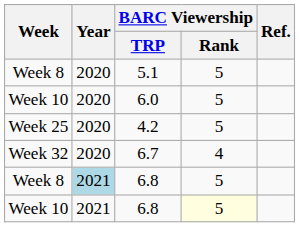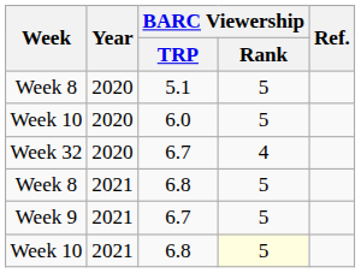 <table class="wikitable" style="text-align:center">
 <tr>
 <th rowspan="2">Week</th>
 <th rowspan="2">Year</th>
 <th colspan="2"><a href='#'>BARC</a> Viewership</th>
 <th rowspan="2">Ref.</th>
 </tr>
 <tr>
 <th><a href='#'>TRP</a></th>
 <th>Rank</th>
 </tr>
 <tr>
 <td>Week 8</td>
 <td>2020</td>
 <td>5.1</td>
 <td>5</td>
 <td></td>
 </tr>
 <tr>
 <td>Week 10</td>
 <td>2020</td>
 <td>6.0</td>
 <td>5</td>
 <td></td>
 </tr>
 <tr>
-<td>Week 25</td>
-<td>2020</td>
-<td>4.2</td>
-<td>5</td>
-<td></td>
-</tr>
-<tr>
 <td>Week 32</td>
 <td>2020</td>
 <td>6.7</td>
 <td>4</td>
 <td></td>
 </tr>
 <tr>
 <td>Week 8</td>
-<td style="background: lightblue;">2021</td>
+<td>2021</td>
 <td>6.8</td>
+<td>5</td>
+<td></td>
+</tr>
+<tr>
+<td>Week 9</td>
+<td>2021</td>
+<td>6.7</td>
 <td>5</td>
 <td></td>
 </tr>
 <tr>
 <td>Week 10</td>
 <td>2021</td>
 <td>6.8</td>
 <td style="background: lightyellow;">5</td>
 <td></td>
 </tr>
 </table>
